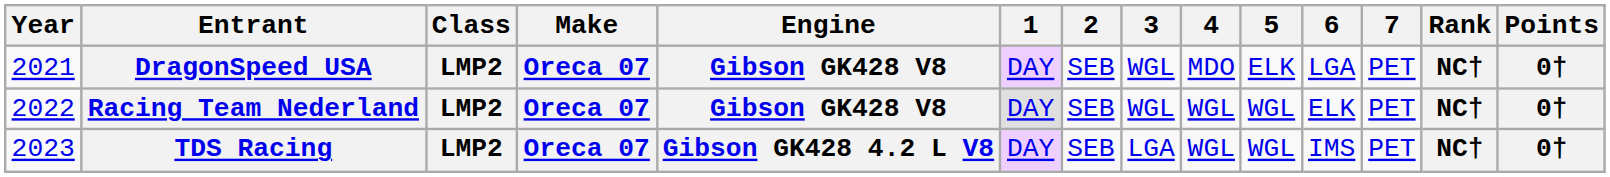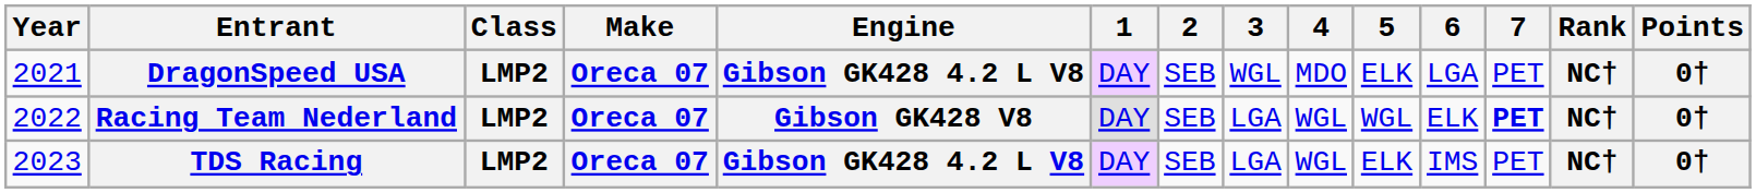 <table class="wikitable" style="text-align:center; font-size:85%">
 <tr>
 <th>Year</th>
 <th>Entrant</th>
 <th>Class</th>
 <th>Make</th>
 <th>Engine</th>
 <th>1</th>
 <th>2</th>
 <th>3</th>
 <th>4</th>
 <th>5</th>
 <th>6</th>
 <th>7</th>
 <th>Rank</th>
 <th>Points</th>
 </tr>
 <tr>
 <td><a href='#'>2021</a></td>
 <th nowrap><a href='#'>DragonSpeed USA</a></th>
 <th>LMP2</th>
 <th nowrap><a href='#'>Oreca 07</a></th>
-<th nowrap><a href='#'>Gibson</a> GK428 V8</th>
+<th nowrap><a href='#'>Gibson</a> GK428 4.2 L V8</th>
 <td style="background:#EFCFFF;"><a href='#'>DAY</a><br></td>
 <td><a href='#'>SEB</a></td>
 <td><a href='#'>WGL</a></td>
 <td><a href='#'>MDO</a></td>
 <td><a href='#'>ELK</a></td>
 <td><a href='#'>LGA</a></td>
 <td><a href='#'>PET</a></td>
 <th>NC†</th>
 <th>0†</th>
 </tr>
 <tr>
 <td><a href='#'>2022</a></td>
 <th><a href='#'>Racing Team Nederland</a></th>
 <th>LMP2</th>
 <th><a href='#'>Oreca 07</a></th>
 <th nowrap><a href='#'>Gibson</a> GK428 V8</th>
 <td style="background:#DFDFDF;"><a href='#'>DAY</a><br></td>
 <td><a href='#'>SEB</a></td>
-<td><a href='#'>WGL</a></td>
+<td><a href='#'>LGA</a></td>
 <td><a href='#'>WGL</a></td>
 <td><a href='#'>WGL</a></td>
 <td><a href='#'>ELK</a></td>
-<td><a href='#'>PET</a></td>
+<td><strong><a href='#'>PET</a></strong></td>
 <th>NC†</th>
 <th>0†</th>
 </tr>
 <tr>
 <td><a href='#'>2023</a></td>
 <th><a href='#'>TDS Racing</a></th>
 <th>LMP2</th>
 <th><a href='#'>Oreca 07</a></th>
 <th nowrap><a href='#'>Gibson</a> GK428 4.2 L <a href='#'>V8</a></th>
 <td style="background:#EFCFFF;"><a href='#'>DAY</a><br></td>
 <td><a href='#'>SEB</a></td>
 <td><a href='#'>LGA</a></td>
 <td><a href='#'>WGL</a></td>
-<td><a href='#'>WGL</a></td>
+<td><a href='#'>ELK</a></td>
 <td><a href='#'>IMS</a></td>
 <td><a href='#'>PET</a></td>
 <th>NC†</th>
 <th>0†</th>
 </tr>
 </table>
